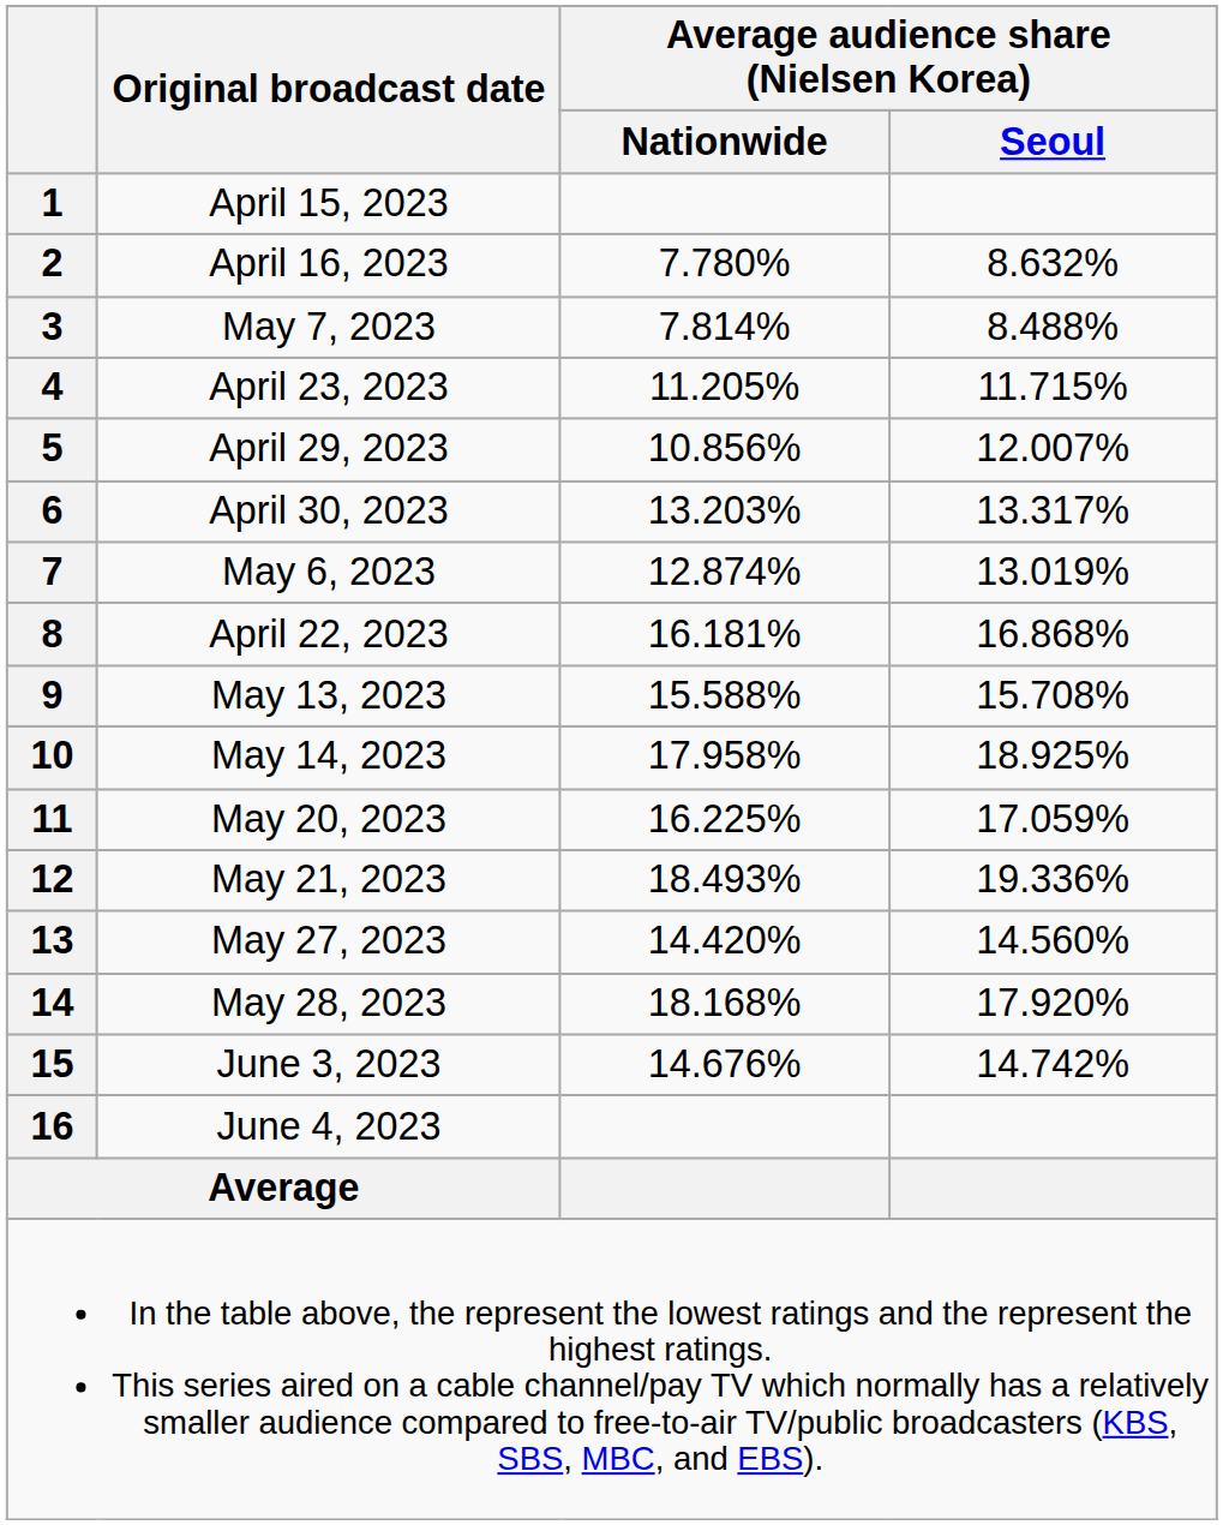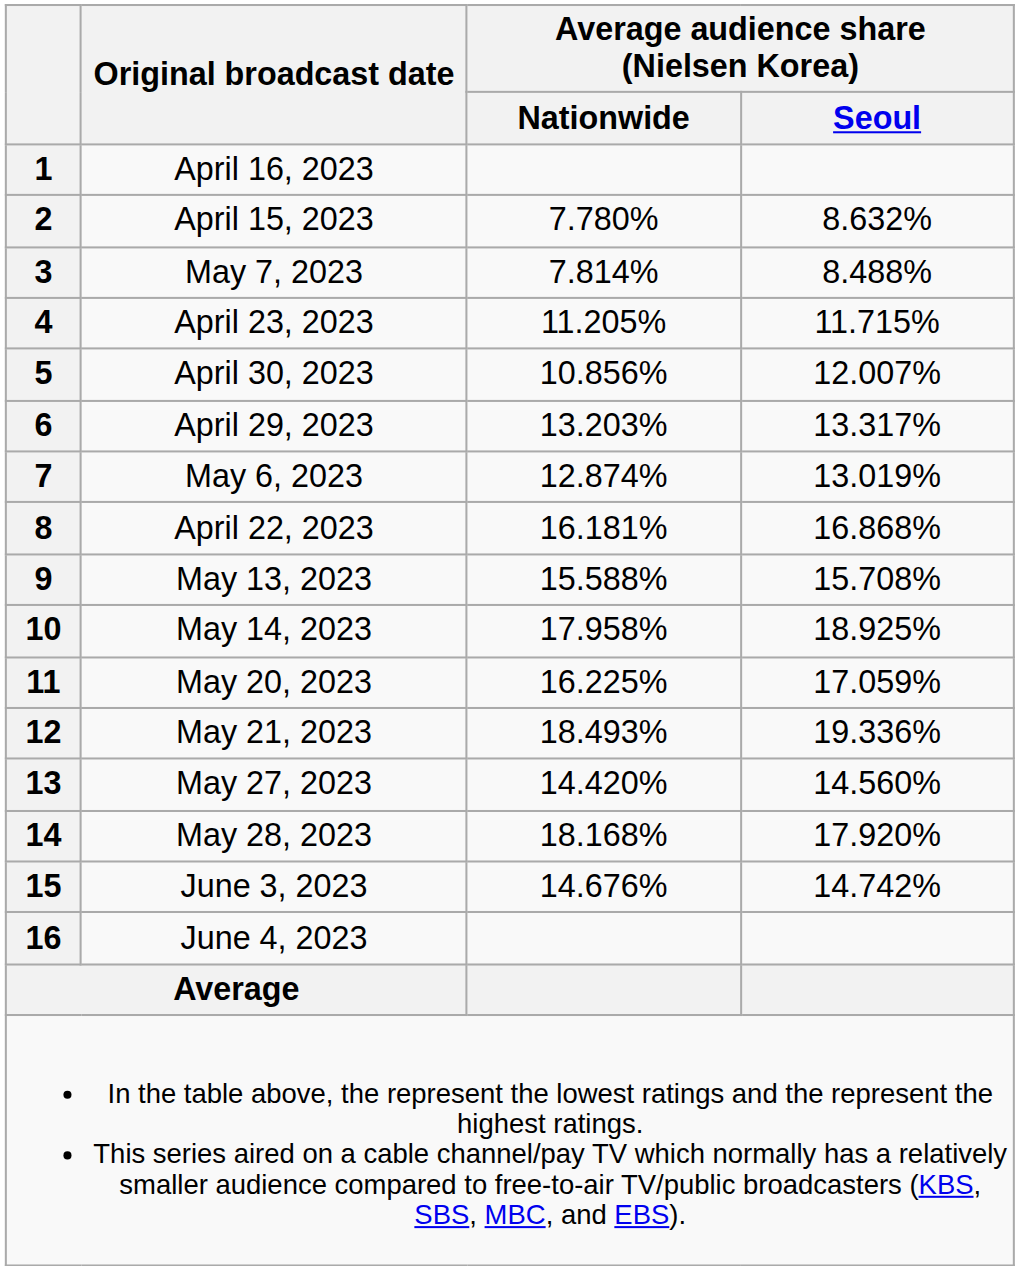 <table class="wikitable" style="margin-left:auto; margin-right:auto; width:500px; text-align:center">
 <tr>
 <th scope="col" rowspan="2"></th>
 <th scope="col" rowspan="2">Original broadcast date</th>
 <th scope="col" colspan="2">Average audience share<br>(Nielsen Korea)</th>
 </tr>
 <tr>
 <th scope="col" style="width:8em">Nationwide</th>
 <th scope="col" style="width:8em"><a href='#'>Seoul</a></th>
 </tr>
 <tr>
 <th scope="col">1</th>
-<td>April 15, 2023</td>
+<td>April 16, 2023</td>
 <td><strong></strong> </td>
 <td><strong></strong> </td>
 </tr>
 <tr>
 <th scope="col">2</th>
-<td>April 16, 2023</td>
+<td>April 15, 2023</td>
 <td>7.780% </td>
 <td>8.632% </td>
 </tr>
 <tr>
 <th scope="col">3</th>
 <td>May 7, 2023</td>
 <td>7.814% </td>
 <td>8.488% </td>
 </tr>
 <tr>
 <th scope="col">4</th>
 <td>April 23, 2023</td>
 <td>11.205% </td>
 <td>11.715% </td>
 </tr>
 <tr>
 <th scope="col">5</th>
-<td>April 29, 2023</td>
+<td>April 30, 2023</td>
 <td>10.856% </td>
 <td>12.007% </td>
 </tr>
 <tr>
 <th scope="col">6</th>
-<td>April 30, 2023</td>
+<td>April 29, 2023</td>
 <td>13.203% </td>
 <td>13.317% </td>
 </tr>
 <tr>
 <th scope="col">7</th>
 <td>May 6, 2023</td>
 <td>12.874% </td>
 <td>13.019% </td>
 </tr>
 <tr>
 <th scope="col">8</th>
 <td>April 22, 2023</td>
 <td>16.181% </td>
 <td>16.868% </td>
 </tr>
 <tr>
 <th scope="col">9</th>
 <td>May 13, 2023</td>
 <td>15.588% </td>
 <td>15.708% </td>
 </tr>
 <tr>
 <th scope="col">10</th>
 <td>May 14, 2023</td>
 <td>17.958% </td>
 <td>18.925% </td>
 </tr>
 <tr>
 <th scope="col">11</th>
 <td>May 20, 2023</td>
 <td>16.225% </td>
 <td>17.059% </td>
 </tr>
 <tr>
 <th scope="col">12</th>
 <td>May 21, 2023</td>
 <td>18.493% </td>
 <td>19.336% </td>
 </tr>
 <tr>
 <th scope="col">13</th>
 <td>May 27, 2023</td>
 <td>14.420% </td>
 <td>14.560% </td>
 </tr>
 <tr>
 <th scope="col">14</th>
 <td>May 28, 2023</td>
 <td>18.168% </td>
 <td>17.920% </td>
 </tr>
 <tr>
 <th scope="col">15</th>
 <td>June 3, 2023</td>
 <td>14.676% </td>
 <td>14.742% </td>
 </tr>
 <tr>
 <th scope="col">16</th>
 <td>June 4, 2023</td>
 <td><strong></strong> </td>
 <td><strong></strong> </td>
 </tr>
 <tr>
 <th scope="col" colspan="2">Average</th>
 <th scope="col"></th>
 <th scope="col"></th>
 </tr>
 <tr>
 <td colspan="4" style="font-size:85%"><br><ul><li>In the table above, the <strong></strong> represent the lowest ratings and the <strong></strong> represent the highest ratings.</li><li>This series aired on a cable channel/pay TV which normally has a relatively smaller audience compared to free-to-air TV/public broadcasters (<a href='#'>KBS</a>, <a href='#'>SBS</a>, <a href='#'>MBC</a>, and <a href='#'>EBS</a>).</li></ul></td>
 </tr>
 </table>
